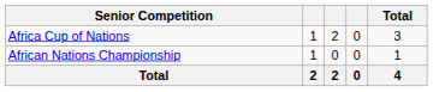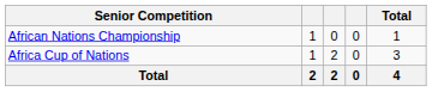 <table class="wikitable" style="width:30%; font-size:90%; text-align:center">
 <tr>
 <th>Senior Competition</th>
 <th></th>
 <th></th>
 <th></th>
 <th>Total</th>
 </tr>
 <tr>
+<td align=left><a href='#'>African Nations Championship</a></td>
+<td>1</td>
+<td>0</td>
+<td>0</td>
+<td>1</td>
+</tr>
+<tr>
 <td align=left><a href='#'>Africa Cup of Nations</a></td>
 <td>1</td>
 <td>2</td>
 <td>0</td>
 <td>3</td>
-</tr>
-<tr>
-<td align=left><a href='#'>African Nations Championship</a></td>
-<td>1</td>
-<td>0</td>
-<td>0</td>
-<td>1</td>
 </tr>
 <tr>
 <th>Total</th>
 <th>2</th>
 <th>2</th>
 <th>0</th>
 <th>4</th>
 </tr>
 </table>
